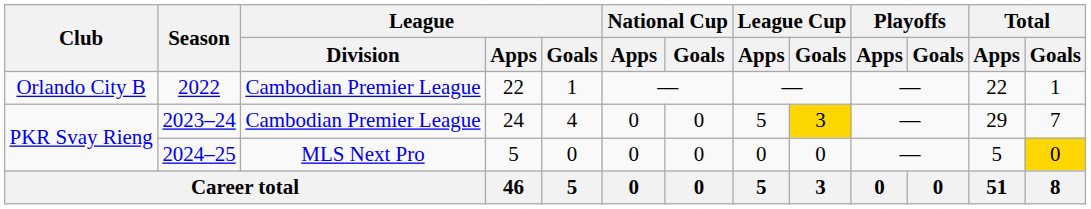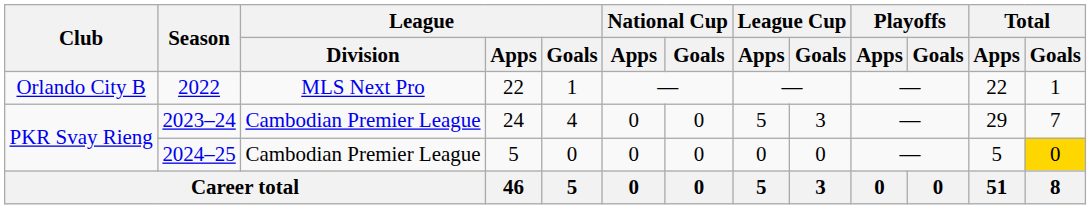 <table class="wikitable" style="text-align:center;">
 <tr>
 <th rowspan="2">Club</th>
 <th rowspan="2">Season</th>
 <th colspan="3">League</th>
 <th colspan="2">National Cup</th>
 <th colspan="2">League Cup</th>
 <th colspan="2">Playoffs</th>
 <th colspan="2">Total</th>
 </tr>
 <tr>
 <th>Division</th>
 <th>Apps</th>
 <th>Goals</th>
 <th>Apps</th>
 <th>Goals</th>
 <th>Apps</th>
 <th>Goals</th>
 <th>Apps</th>
 <th>Goals</th>
 <th>Apps</th>
 <th>Goals</th>
 </tr>
 <tr>
 <td><a href='#'>Orlando City B</a></td>
 <td><a href='#'>2022</a></td>
-<td><a href='#'>Cambodian Premier League</a></td>
+<td><a href='#'>MLS Next Pro</a></td>
 <td>22</td>
 <td>1</td>
 <td colspan="2">—</td>
 <td colspan="2">—</td>
 <td colspan="2">—</td>
 <td>22</td>
 <td>1</td>
 </tr>
 <tr>
 <td rowspan="2"><a href='#'>PKR Svay Rieng</a></td>
 <td><a href='#'>2023–24</a></td>
 <td><a href='#'>Cambodian Premier League</a></td>
 <td>24</td>
 <td>4</td>
 <td>0</td>
 <td>0</td>
 <td>5</td>
-<td style="background: gold;">3</td>
+<td>3</td>
 <td colspan="2">—</td>
 <td>29</td>
 <td>7</td>
 </tr>
 <tr>
 <td><a href='#'>2024–25</a></td>
-<td><a href='#'>MLS Next Pro</a></td>
+<td>Cambodian Premier League</td>
 <td>5</td>
 <td>0</td>
 <td>0</td>
 <td>0</td>
 <td>0</td>
 <td>0</td>
 <td colspan="2">—</td>
 <td>5</td>
 <td style="background: gold;">0</td>
 </tr>
 <tr>
 <th colspan="3">Career total</th>
 <th>46</th>
 <th>5</th>
 <th>0</th>
 <th>0</th>
 <th>5</th>
 <th>3</th>
 <th>0</th>
 <th>0</th>
 <th>51</th>
 <th>8</th>
 </tr>
 </table>
